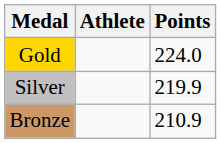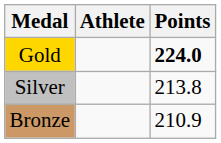 <table class="wikitable">
 <tr>
 <th>Medal</th>
 <th>Athlete</th>
 <th>Points</th>
 </tr>
 <tr>
 <td style="text-align:center;background-color:gold;">Gold</td>
 <td></td>
-<td>224.0</td>
+<td><strong>224.0</strong></td>
 </tr>
 <tr>
 <td style="text-align:center;background-color:silver;">Silver</td>
 <td></td>
-<td>219.9</td>
+<td>213.8</td>
 </tr>
 <tr>
 <td style="text-align:center;background-color:#CC9966;">Bronze</td>
 <td></td>
 <td>210.9</td>
 </tr>
 </table>
